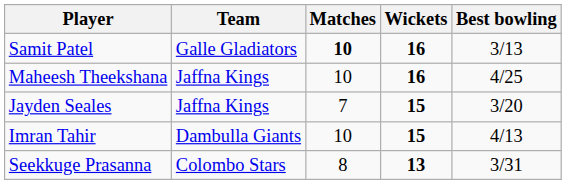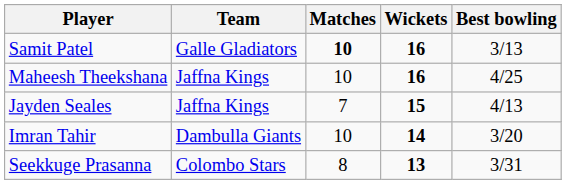 <table class="wikitable"  style="text-align: center;">
 <tr>
 <th>Player</th>
 <th>Team</th>
 <th>Matches</th>
 <th>Wickets</th>
 <th>Best bowling</th>
 </tr>
 <tr>
 <td style="text-align:left"><a href='#'>Samit Patel</a></td>
 <td style="text-align:left"><a href='#'>Galle Gladiators</a></td>
 <td><strong>10</strong></td>
 <td><strong>16</strong></td>
 <td>3/13</td>
 </tr>
 <tr>
 <td style="text-align:left"><a href='#'>Maheesh Theekshana</a></td>
 <td style="text-align:left"><a href='#'>Jaffna Kings</a></td>
 <td>10</td>
 <td><strong>16</strong></td>
 <td>4/25</td>
 </tr>
 <tr>
 <td style="text-align:left"><a href='#'>Jayden Seales</a></td>
 <td style="text-align:left"><a href='#'>Jaffna Kings</a></td>
 <td>7</td>
 <td><strong>15</strong></td>
-<td>3/20</td>
+<td>4/13</td>
 </tr>
 <tr>
 <td style="text-align:left"><a href='#'>Imran Tahir</a></td>
 <td style="text-align:left"><a href='#'>Dambulla Giants</a></td>
 <td>10</td>
-<td><strong>15</strong></td>
-<td>4/13</td>
+<td><strong>14</strong></td>
+<td>3/20</td>
 </tr>
 <tr>
 <td style="text-align:left"><a href='#'>Seekkuge Prasanna</a></td>
 <td style="text-align:left"><a href='#'>Colombo Stars</a></td>
 <td>8</td>
 <td><strong>13</strong></td>
 <td>3/31</td>
 </tr>
 </table>
